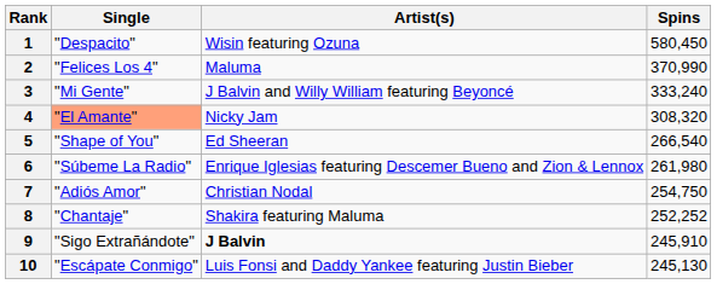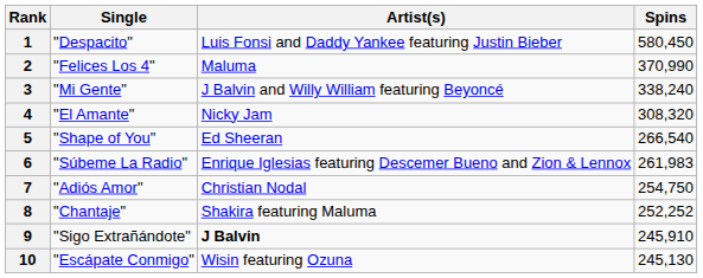 <table class="wikitable plainrowheaders">
 <tr>
 <th>Rank</th>
 <th>Single</th>
 <th>Artist(s)</th>
 <th>Spins</th>
 </tr>
 <tr>
 <th scope="row" style="text-align:center">1</th>
 <td>"<a href='#'>Despacito</a>"</td>
-<td><a href='#'>Wisin</a> featuring <a href='#'>Ozuna</a></td>
+<td><a href='#'>Luis Fonsi</a> and <a href='#'>Daddy Yankee</a> featuring <a href='#'>Justin Bieber</a></td>
 <td>580,450</td>
 </tr>
 <tr>
 <th scope="row" style="text-align:center">2</th>
 <td>"<a href='#'>Felices Los 4</a>"</td>
 <td><a href='#'>Maluma</a></td>
 <td>370,990</td>
 </tr>
 <tr>
 <th scope="row" style="text-align:center">3</th>
 <td>"<a href='#'>Mi Gente</a>"</td>
 <td><a href='#'>J Balvin</a> and <a href='#'>Willy William</a> featuring <a href='#'>Beyoncé</a></td>
-<td>333,240</td>
+<td>338,240</td>
 </tr>
 <tr>
 <th scope="row" style="text-align:center">4</th>
-<td style="background: lightsalmon;">"<a href='#'>El Amante</a>"</td>
+<td>"<a href='#'>El Amante</a>"</td>
 <td><a href='#'>Nicky Jam</a></td>
 <td>308,320</td>
 </tr>
 <tr>
 <th scope="row" style="text-align:center">5</th>
 <td>"<a href='#'>Shape of You</a>"</td>
 <td><a href='#'>Ed Sheeran</a></td>
 <td>266,540</td>
 </tr>
 <tr>
 <th scope="row" style="text-align:center">6</th>
 <td>"<a href='#'>Súbeme La Radio</a>"</td>
 <td><a href='#'>Enrique Iglesias</a> featuring <a href='#'>Descemer Bueno</a> and <a href='#'>Zion & Lennox</a></td>
-<td>261,980</td>
+<td>261,983</td>
 </tr>
 <tr>
 <th scope="row" style="text-align:center">7</th>
 <td>"<a href='#'>Adiós Amor</a>"</td>
 <td><a href='#'>Christian Nodal</a></td>
 <td>254,750</td>
 </tr>
 <tr>
 <th scope="row" style="text-align:center">8</th>
 <td>"<a href='#'>Chantaje</a>"</td>
 <td><a href='#'>Shakira</a> featuring Maluma</td>
 <td>252,252</td>
 </tr>
 <tr>
 <th scope="row" style="text-align:center">9</th>
 <td>"Sigo Extrañándote"</td>
 <td><strong>J Balvin</strong></td>
 <td>245,910</td>
 </tr>
 <tr>
 <th scope="row" style="text-align:center">10</th>
 <td>"<a href='#'>Escápate Conmigo</a>"</td>
-<td><a href='#'>Luis Fonsi</a> and <a href='#'>Daddy Yankee</a> featuring <a href='#'>Justin Bieber</a></td>
+<td><a href='#'>Wisin</a> featuring <a href='#'>Ozuna</a></td>
 <td>245,130</td>
 </tr>
 </table>
